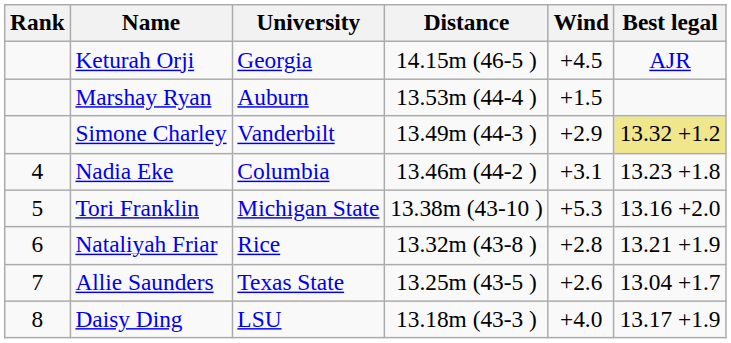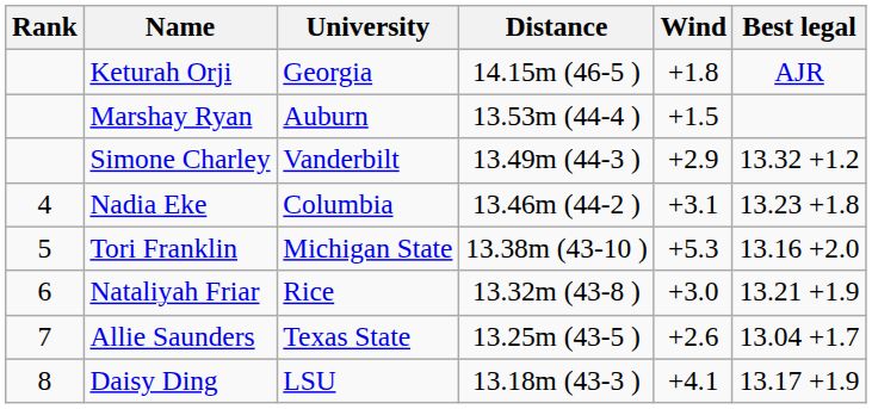 <table class="wikitable sortable" style="text-align:center">
 <tr>
 <th>Rank</th>
 <th>Name</th>
 <th>University</th>
 <th>Distance</th>
 <th>Wind</th>
 <th>Best legal</th>
 </tr>
 <tr>
 <td></td>
 <td align=left><a href='#'>Keturah Orji</a></td>
 <td align=left><a href='#'>Georgia</a></td>
 <td>14.15m (46-5 )</td>
-<td>+4.5</td>
+<td>+1.8</td>
 <td><a href='#'>AJR</a></td>
 </tr>
 <tr>
 <td></td>
 <td align=left><a href='#'>Marshay Ryan</a></td>
 <td align="left"><a href='#'>Auburn</a></td>
 <td>13.53m (44-4 )</td>
 <td>+1.5</td>
 <td></td>
 </tr>
 <tr>
 <td></td>
 <td align=left><a href='#'>Simone Charley</a></td>
 <td align=left><a href='#'>Vanderbilt</a></td>
 <td>13.49m (44-3 )</td>
 <td>+2.9</td>
-<td style="background: khaki;">13.32 +1.2</td>
+<td>13.32 +1.2</td>
 </tr>
 <tr>
 <td>4</td>
 <td align=left><a href='#'>Nadia Eke</a></td>
 <td align=left><a href='#'>Columbia</a></td>
 <td>13.46m (44-2 )</td>
 <td>+3.1</td>
 <td>13.23 +1.8</td>
 </tr>
 <tr>
 <td>5</td>
 <td align=left><a href='#'>Tori Franklin</a></td>
 <td align=left><a href='#'>Michigan State</a></td>
 <td>13.38m (43-10 )</td>
 <td>+5.3</td>
 <td>13.16 +2.0</td>
 </tr>
 <tr>
 <td>6</td>
 <td align=left><a href='#'>Nataliyah Friar</a></td>
 <td align="left"><a href='#'>Rice</a></td>
 <td>13.32m (43-8 )</td>
-<td>+2.8</td>
+<td>+3.0</td>
 <td>13.21 +1.9</td>
 </tr>
 <tr>
 <td>7</td>
 <td align=left><a href='#'>Allie Saunders</a></td>
 <td align="left"><a href='#'>Texas State</a></td>
 <td>13.25m (43-5 )</td>
 <td>+2.6</td>
 <td>13.04 +1.7</td>
 </tr>
 <tr>
 <td>8</td>
 <td align=left><a href='#'>Daisy Ding</a></td>
 <td align="left"><a href='#'>LSU</a></td>
 <td>13.18m (43-3 )</td>
-<td>+4.0</td>
+<td>+4.1</td>
 <td>13.17 +1.9</td>
 </tr>
 </table>
